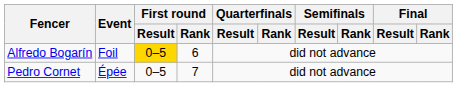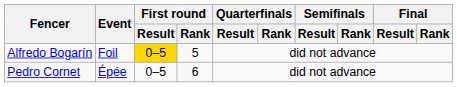 <table class=wikitable style="font-size:90%">
 <tr>
 <th rowspan=2>Fencer</th>
 <th rowspan=2>Event</th>
 <th colspan=2>First round</th>
 <th colspan=2>Quarterfinals</th>
 <th colspan=2>Semifinals</th>
 <th colspan=2>Final</th>
 </tr>
 <tr>
 <th>Result</th>
 <th>Rank</th>
 <th>Result</th>
 <th>Rank</th>
 <th>Result</th>
 <th>Rank</th>
 <th>Result</th>
 <th>Rank</th>
 </tr>
 <tr>
 <td><a href='#'>Alfredo Bogarín</a></td>
 <td><a href='#'>Foil</a></td>
 <td align=center style="background: gold;">0–5</td>
-<td align=center>6</td>
+<td align=center>5</td>
 <td align=center colspan=6>did not advance</td>
 </tr>
 <tr>
 <td><a href='#'>Pedro Cornet</a></td>
 <td><a href='#'>Épée</a></td>
 <td align=center>0–5</td>
-<td align=center>7</td>
+<td align=center>6</td>
 <td align=center colspan=6>did not advance</td>
 </tr>
 </table>
